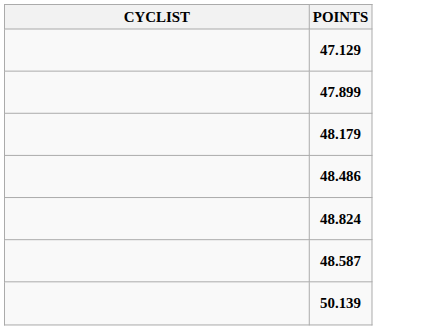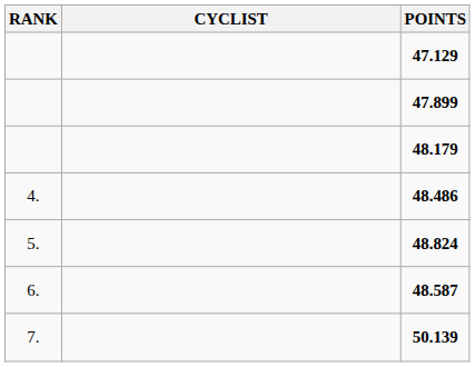 <table class="wikitable" style="font-size:95%;">
 <tr>
+<th>RANK</th>
 <th align="left" style="width: 20em">CYCLIST</th>
 <th>POINTS</th>
 </tr>
 <tr>
+<td align="center"></td>
 <td><br><br></td>
 <td align="center"><strong>47.129</strong></td>
 </tr>
 <tr>
+<td align="center"></td>
 <td><br><br></td>
 <td align="center"><strong>47.899</strong></td>
 </tr>
 <tr>
+<td align="center"></td>
 <td><br><br></td>
 <td align="center"><strong>48.179</strong></td>
 </tr>
 <tr>
+<td align="center">4.</td>
 <td><br><br></td>
 <td align="center"><strong>48.486</strong></td>
 </tr>
 <tr>
+<td align="center">5.</td>
 <td><br><br></td>
 <td align="center"><strong>48.824</strong></td>
 </tr>
 <tr>
+<td align="center">6.</td>
 <td><br><br></td>
 <td align="center"><strong>48.587</strong></td>
 </tr>
 <tr>
+<td align="center">7.</td>
 <td><br><br></td>
 <td align="center"><strong>50.139</strong></td>
 </tr>
 </table>
